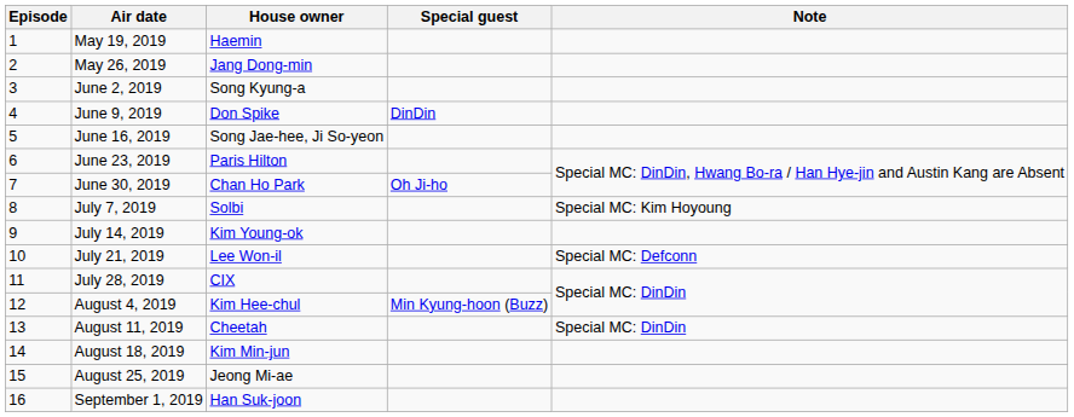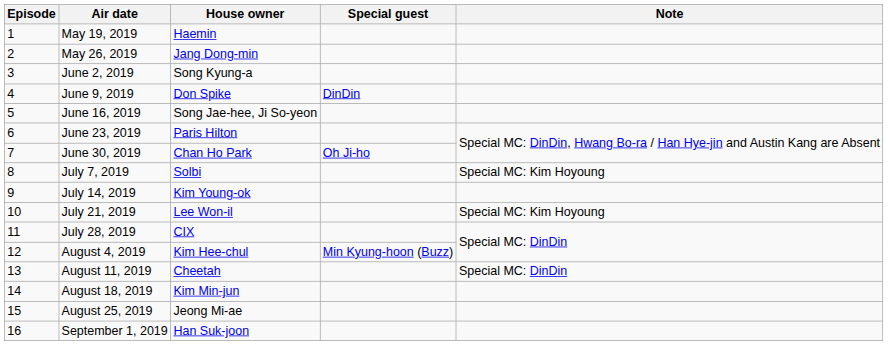 <table class=wikitable>
 <tr>
 <th>Episode</th>
 <th>Air date</th>
 <th>House owner</th>
 <th>Special guest</th>
 <th>Note</th>
 </tr>
 <tr>
 <td>1</td>
 <td>May 19, 2019</td>
 <td><a href='#'>Haemin</a></td>
 <td></td>
 <td></td>
 </tr>
 <tr>
 <td>2</td>
 <td>May 26, 2019</td>
 <td><a href='#'>Jang Dong-min</a></td>
 <td></td>
 <td></td>
 </tr>
 <tr>
 <td>3</td>
 <td>June 2, 2019</td>
 <td>Song Kyung-a</td>
 <td></td>
 <td></td>
 </tr>
 <tr>
 <td>4</td>
 <td>June 9, 2019</td>
 <td><a href='#'>Don Spike</a></td>
 <td><a href='#'>DinDin</a></td>
 <td></td>
 </tr>
 <tr>
 <td>5</td>
 <td>June 16, 2019</td>
 <td>Song Jae-hee, Ji So-yeon</td>
 <td></td>
 <td></td>
 </tr>
 <tr>
 <td>6</td>
 <td>June 23, 2019</td>
 <td><a href='#'>Paris Hilton</a></td>
 <td></td>
 <td rowspan=2>Special MC: <a href='#'>DinDin</a>, <a href='#'>Hwang Bo-ra</a> / <a href='#'>Han Hye-jin</a> and Austin Kang are Absent</td>
 </tr>
 <tr>
 <td>7</td>
 <td>June 30, 2019</td>
 <td><a href='#'>Chan Ho Park</a></td>
 <td><a href='#'>Oh Ji-ho</a></td>
 </tr>
 <tr>
 <td>8</td>
 <td>July 7, 2019</td>
 <td><a href='#'>Solbi</a></td>
 <td></td>
 <td>Special MC: Kim Hoyoung</td>
 </tr>
 <tr>
 <td>9</td>
 <td>July 14, 2019</td>
 <td><a href='#'>Kim Young-ok</a></td>
 <td></td>
 <td></td>
 </tr>
 <tr>
 <td>10</td>
 <td>July 21, 2019</td>
 <td><a href='#'>Lee Won-il</a></td>
 <td></td>
-<td>Special MC: <a href='#'>Defconn</a></td>
+<td>Special MC: Kim Hoyoung</td>
 </tr>
 <tr>
 <td>11</td>
 <td>July 28, 2019</td>
 <td><a href='#'>CIX</a></td>
 <td></td>
 <td rowspan=2>Special MC: <a href='#'>DinDin</a></td>
 </tr>
 <tr>
 <td>12</td>
 <td>August 4, 2019</td>
 <td><a href='#'>Kim Hee-chul</a></td>
 <td><a href='#'>Min Kyung-hoon</a> (<a href='#'>Buzz</a>)</td>
 </tr>
 <tr>
 <td>13</td>
 <td>August 11, 2019</td>
 <td><a href='#'>Cheetah</a></td>
 <td></td>
 <td>Special MC: <a href='#'>DinDin</a></td>
 </tr>
 <tr>
 <td>14</td>
 <td>August 18, 2019</td>
 <td><a href='#'>Kim Min-jun</a></td>
 <td></td>
 <td></td>
 </tr>
 <tr>
 <td>15</td>
 <td>August 25, 2019</td>
 <td>Jeong Mi-ae</td>
 <td></td>
 <td></td>
 </tr>
 <tr>
 <td>16</td>
 <td>September 1, 2019</td>
 <td><a href='#'>Han Suk-joon</a></td>
 <td></td>
 <td></td>
 </tr>
 </table>
